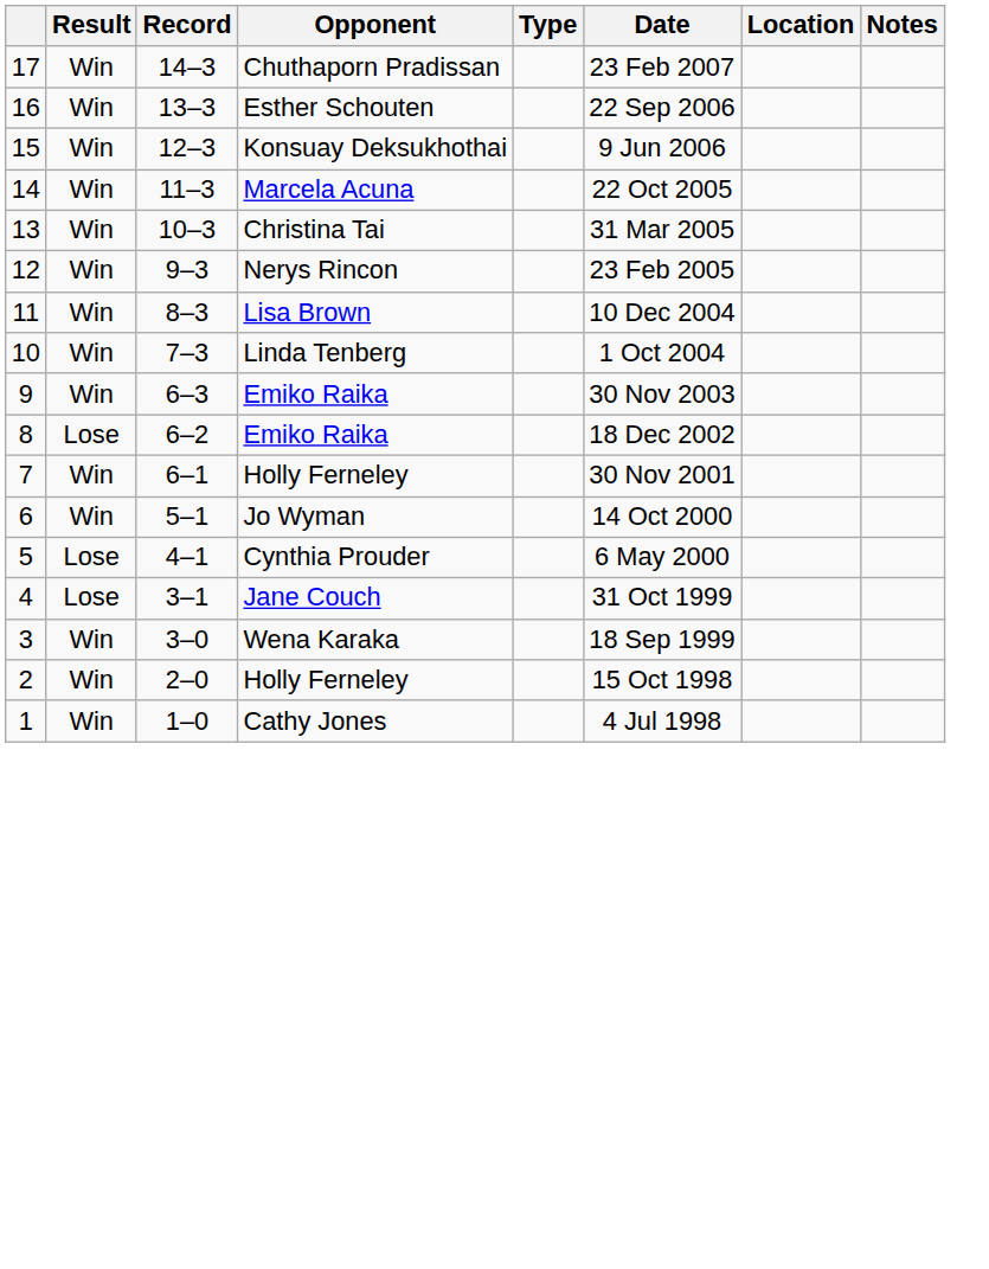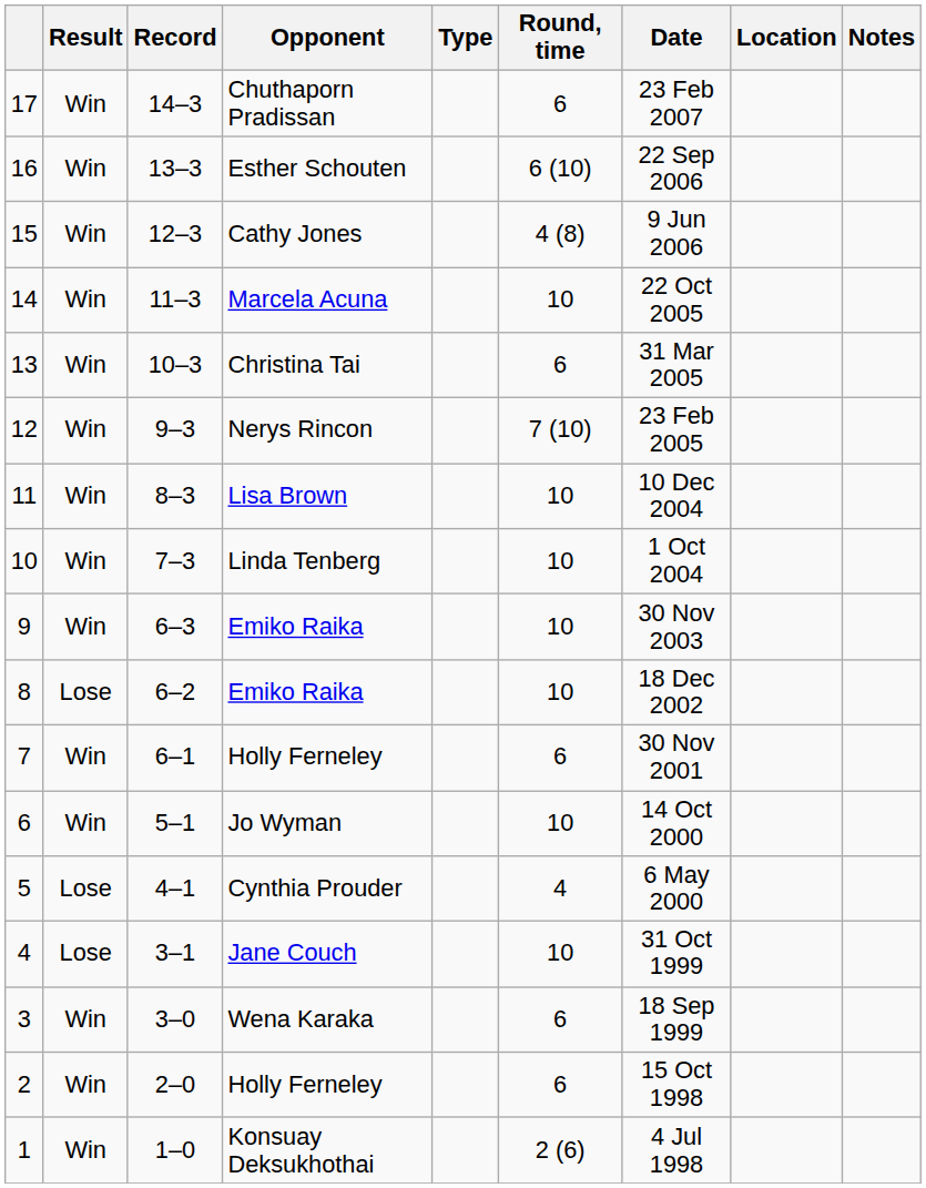 <table class="wikitable" style="text-align:center">
 <tr>
 <th></th>
 <th>Result</th>
 <th>Record</th>
 <th>Opponent</th>
 <th>Type</th>
+<th>Round, time</th>
 <th>Date</th>
 <th>Location</th>
 <th>Notes</th>
 </tr>
 <tr>
 <td>17</td>
 <td>Win</td>
 <td>14–3</td>
 <td style="text-align:left;"> Chuthaporn Pradissan</td>
 <td></td>
+<td>6</td>
 <td>23 Feb 2007</td>
 <td style="text-align:left;"> </td>
 <td style="text-align:left;"></td>
 </tr>
 <tr>
 <td>16</td>
 <td>Win</td>
 <td>13–3</td>
 <td style="text-align:left;"> Esther Schouten</td>
 <td></td>
+<td>6 (10)<br></td>
 <td>22 Sep 2006</td>
 <td style="text-align:left;"> </td>
 <td style="text-align:left;"></td>
 </tr>
 <tr>
 <td>15</td>
 <td>Win</td>
 <td>12–3</td>
-<td style="text-align:left;"> Konsuay Deksukhothai</td>
+<td style="text-align:left;"> Cathy Jones</td>
 <td></td>
+<td>4 (8)<br></td>
 <td>9 Jun 2006</td>
 <td style="text-align:left;"> </td>
 <td style="text-align:left;"></td>
 </tr>
 <tr>
 <td>14</td>
 <td>Win</td>
 <td>11–3</td>
 <td style="text-align:left;"> <a href='#'>Marcela Acuna</a></td>
 <td></td>
+<td>10</td>
 <td>22 Oct 2005</td>
 <td style="text-align:left;"> </td>
 <td style="text-align:left;"></td>
 </tr>
 <tr>
 <td>13</td>
 <td>Win</td>
 <td>10–3</td>
 <td style="text-align:left;"> Christina Tai</td>
 <td></td>
+<td>6</td>
 <td>31 Mar 2005</td>
 <td style="text-align:left;"> </td>
 <td></td>
 </tr>
 <tr>
 <td>12</td>
 <td>Win</td>
 <td>9–3</td>
 <td style="text-align:left;"> Nerys Rincon</td>
 <td></td>
+<td>7 (10)<br></td>
 <td>23 Feb 2005</td>
 <td style="text-align:left;"> </td>
 <td style="text-align:left;"></td>
 </tr>
 <tr>
 <td>11</td>
 <td>Win</td>
 <td>8–3</td>
 <td style="text-align:left;"> <a href='#'>Lisa Brown</a></td>
 <td></td>
+<td>10</td>
 <td>10 Dec 2004</td>
 <td style="text-align:left;"> </td>
 <td style="text-align:left;"></td>
 </tr>
 <tr>
 <td>10</td>
 <td>Win</td>
 <td>7–3</td>
 <td style="text-align:left;"> Linda Tenberg</td>
 <td></td>
+<td>10</td>
 <td>1 Oct 2004</td>
 <td style="text-align:left;"> </td>
 <td style="text-align:left;"></td>
 </tr>
 <tr>
 <td>9</td>
 <td>Win</td>
 <td>6–3</td>
 <td style="text-align:left;"> <a href='#'>Emiko Raika</a></td>
 <td></td>
+<td>10</td>
 <td>30 Nov 2003</td>
 <td style="text-align:left;"> </td>
 <td style="text-align:left;"></td>
 </tr>
 <tr>
 <td>8</td>
 <td>Lose</td>
 <td>6–2</td>
 <td style="text-align:left;"> <a href='#'>Emiko Raika</a></td>
 <td></td>
+<td>10</td>
 <td>18 Dec 2002</td>
 <td style="text-align:left;"> </td>
 <td style="text-align:left;"></td>
 </tr>
 <tr>
 <td>7</td>
 <td>Win</td>
 <td>6–1</td>
 <td style="text-align:left;"> Holly Ferneley</td>
 <td></td>
+<td>6</td>
 <td>30 Nov 2001</td>
 <td style="text-align:left;"> </td>
 <td></td>
 </tr>
 <tr>
 <td>6</td>
 <td>Win</td>
 <td>5–1</td>
 <td style="text-align:left;"> Jo Wyman</td>
 <td></td>
+<td>10</td>
 <td>14 Oct 2000</td>
 <td style="text-align:left;"> </td>
 <td style="text-align:left;"></td>
 </tr>
 <tr>
 <td>5</td>
 <td>Lose</td>
 <td>4–1</td>
 <td style="text-align:left;"> Cynthia Prouder</td>
 <td></td>
+<td>4</td>
 <td>6 May 2000</td>
 <td style="text-align:left;"> </td>
 <td></td>
 </tr>
 <tr>
 <td>4</td>
 <td>Lose</td>
 <td>3–1</td>
 <td style="text-align:left;"> <a href='#'>Jane Couch</a></td>
 <td></td>
+<td>10</td>
 <td>31 Oct 1999</td>
 <td style="text-align:left;"> </td>
 <td style="text-align:left;"></td>
 </tr>
 <tr>
 <td>3</td>
 <td>Win</td>
 <td>3–0</td>
 <td style="text-align:left;"> Wena Karaka</td>
 <td></td>
+<td>6</td>
 <td>18 Sep 1999</td>
 <td style="text-align:left;"> </td>
 <td style="text-align:left;"></td>
 </tr>
 <tr>
 <td>2</td>
 <td>Win</td>
 <td>2–0</td>
 <td style="text-align:left;"> Holly Ferneley</td>
 <td></td>
+<td>6</td>
 <td>15 Oct 1998</td>
 <td style="text-align:left;"> </td>
 <td style="text-align:left;"></td>
 </tr>
 <tr>
 <td>1</td>
 <td>Win</td>
 <td>1–0</td>
-<td style="text-align:left;"> Cathy Jones</td>
+<td style="text-align:left;"> Konsuay Deksukhothai</td>
 <td></td>
+<td>2 (6)<br></td>
 <td>4 Jul 1998</td>
 <td style="text-align:left;"> </td>
 <td style="text-align:left;"></td>
 </tr>
 </table>
